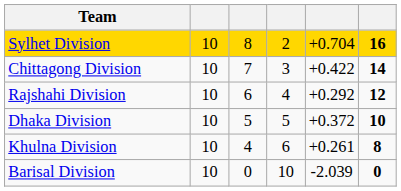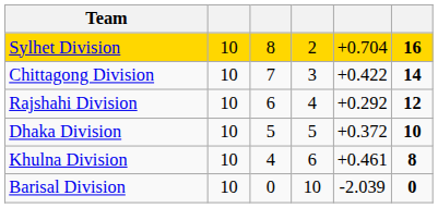 <table class="wikitable">
 <tr>
 <th width=175>Team</th>
 <th width=30></th>
 <th width=30></th>
 <th width=30></th>
 <th width=30></th>
 <th width=30></th>
 </tr>
 <tr style="background:gold">
 <td><a href='#'>Sylhet Division</a></td>
 <td align=center>10</td>
 <td align=center>8</td>
 <td align=center>2</td>
 <td align=center>+0.704</td>
 <td align=center><strong>16</strong></td>
 </tr>
 <tr>
 <td><a href='#'>Chittagong Division</a></td>
 <td align=center>10</td>
 <td align=center>7</td>
 <td align=center>3</td>
 <td align=center>+0.422</td>
 <td align=center><strong>14</strong></td>
 </tr>
 <tr>
 <td><a href='#'>Rajshahi Division</a></td>
 <td align=center>10</td>
 <td align=center>6</td>
 <td align=center>4</td>
 <td align=center>+0.292</td>
 <td align=center><strong>12</strong></td>
 </tr>
 <tr>
 <td><a href='#'>Dhaka Division</a></td>
 <td align=center>10</td>
 <td align=center>5</td>
 <td align=center>5</td>
 <td align=center>+0.372</td>
 <td align=center><strong>10</strong></td>
 </tr>
 <tr>
 <td><a href='#'>Khulna Division</a></td>
 <td align=center>10</td>
 <td align=center>4</td>
 <td align=center>6</td>
-<td align=center>+0.261</td>
+<td align=center>+0.461</td>
 <td align=center><strong>8</strong></td>
 </tr>
 <tr>
 <td><a href='#'>Barisal Division</a></td>
 <td align=center>10</td>
 <td align=center>0</td>
 <td align=center>10</td>
 <td align=center>-2.039</td>
 <td align=center><strong>0</strong></td>
 </tr>
 </table>
